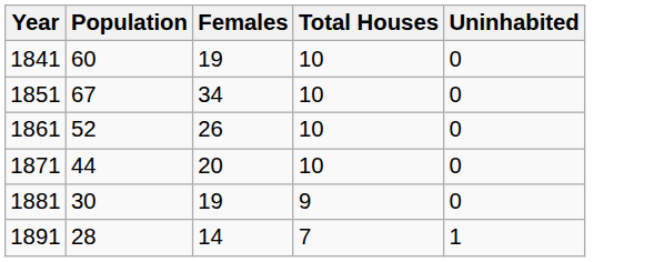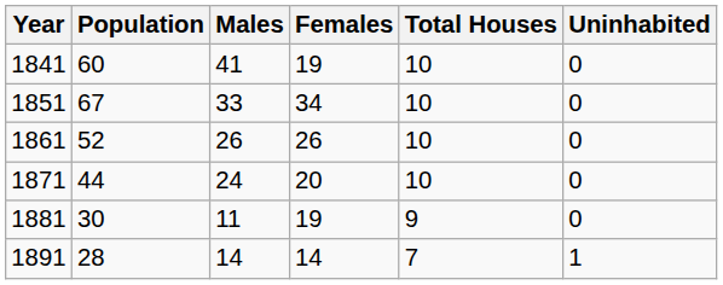 <table class="wikitable">
 <tr>
 <th>Year</th>
 <th>Population</th>
+<th>Males</th>
 <th>Females</th>
 <th>Total Houses</th>
 <th>Uninhabited</th>
 </tr>
 <tr>
 <td>1841</td>
 <td>60</td>
+<td>41</td>
 <td>19</td>
 <td>10</td>
 <td>0</td>
 </tr>
 <tr>
 <td>1851</td>
 <td>67</td>
+<td>33</td>
 <td>34</td>
 <td>10</td>
 <td>0</td>
 </tr>
 <tr>
 <td>1861</td>
 <td>52</td>
 <td>26</td>
+<td>26</td>
 <td>10</td>
 <td>0</td>
 </tr>
 <tr>
 <td>1871</td>
 <td>44</td>
+<td>24</td>
 <td>20</td>
 <td>10</td>
 <td>0</td>
 </tr>
 <tr>
 <td>1881</td>
 <td>30</td>
+<td>11</td>
 <td>19</td>
 <td>9</td>
 <td>0</td>
 </tr>
 <tr>
 <td>1891</td>
 <td>28</td>
 <td>14</td>
+<td>14</td>
 <td>7</td>
 <td>1</td>
 </tr>
 </table>
